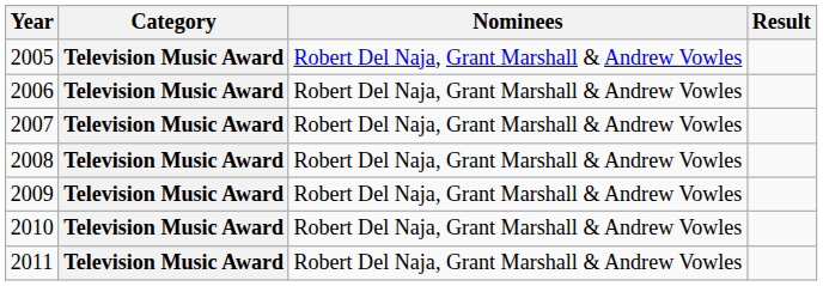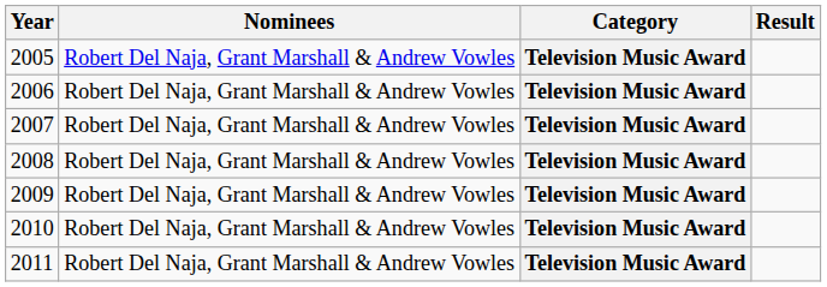 <table class="wikitable plainrowheaders">
 <tr>
 <th scope="col">Year</th>
+<th scope="col">Nominees</th>
 <th scope="col">Category</th>
-<th scope="col">Nominees</th>
 <th scope="col">Result</th>
 </tr>
 <tr>
 <td>2005</td>
+<td><a href='#'>Robert Del Naja</a>, <a href='#'>Grant Marshall</a> & <a href='#'>Andrew Vowles</a></td>
 <th scope="row">Television Music Award</th>
-<td><a href='#'>Robert Del Naja</a>, <a href='#'>Grant Marshall</a> & <a href='#'>Andrew Vowles</a></td>
 <td></td>
 </tr>
 <tr>
 <td>2006</td>
+<td>Robert Del Naja, Grant Marshall & Andrew Vowles</td>
 <th scope="row">Television Music Award</th>
-<td>Robert Del Naja, Grant Marshall & Andrew Vowles</td>
 <td></td>
 </tr>
 <tr>
 <td>2007</td>
+<td>Robert Del Naja, Grant Marshall & Andrew Vowles</td>
 <th scope="row">Television Music Award</th>
-<td>Robert Del Naja, Grant Marshall & Andrew Vowles</td>
 <td></td>
 </tr>
 <tr>
 <td>2008</td>
+<td>Robert Del Naja, Grant Marshall & Andrew Vowles</td>
 <th scope="row">Television Music Award</th>
-<td>Robert Del Naja, Grant Marshall & Andrew Vowles</td>
 <td></td>
 </tr>
 <tr>
 <td>2009</td>
+<td>Robert Del Naja, Grant Marshall & Andrew Vowles</td>
 <th scope="row">Television Music Award</th>
-<td>Robert Del Naja, Grant Marshall & Andrew Vowles</td>
 <td></td>
 </tr>
 <tr>
 <td>2010</td>
+<td>Robert Del Naja, Grant Marshall & Andrew Vowles</td>
 <th scope="row">Television Music Award</th>
-<td>Robert Del Naja, Grant Marshall & Andrew Vowles</td>
 <td></td>
 </tr>
 <tr>
 <td>2011</td>
+<td>Robert Del Naja, Grant Marshall & Andrew Vowles</td>
 <th scope="row">Television Music Award</th>
-<td>Robert Del Naja, Grant Marshall & Andrew Vowles</td>
 <td></td>
 </tr>
 </table>
